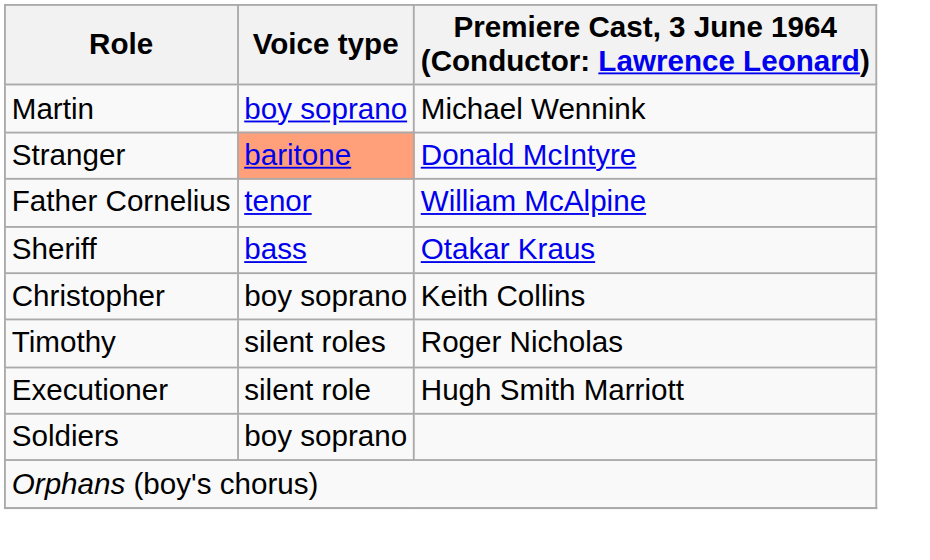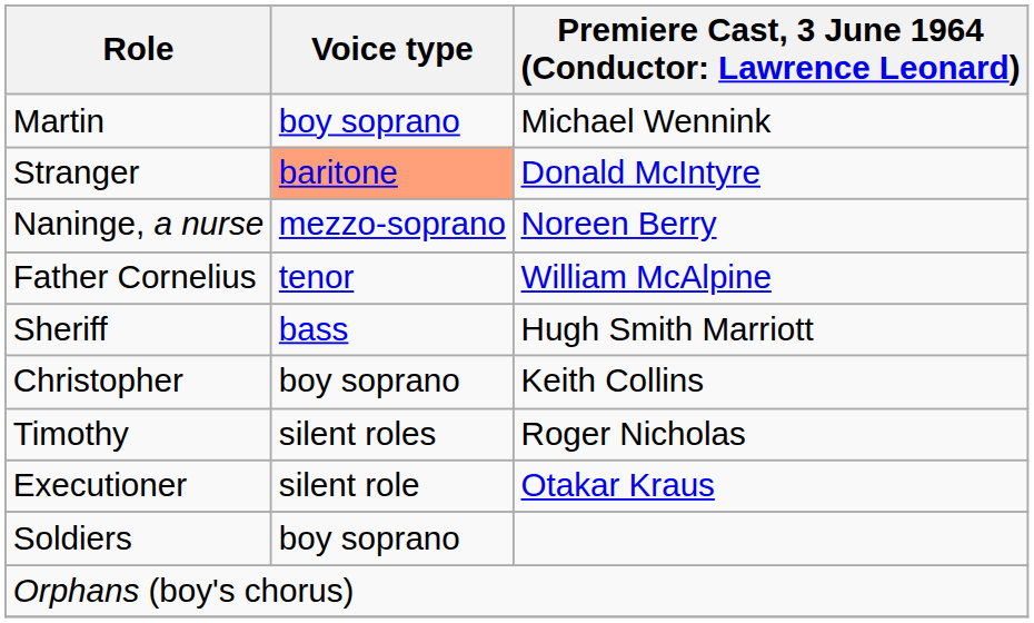 <table class="wikitable">
 <tr>
 <th>Role</th>
 <th>Voice type</th>
 <th>Premiere Cast, 3 June 1964<br>(Conductor: <a href='#'>Lawrence Leonard</a>)</th>
 </tr>
 <tr>
 <td>Martin</td>
 <td><a href='#'>boy soprano</a></td>
 <td>Michael Wennink</td>
 </tr>
 <tr>
 <td>Stranger</td>
 <td style="background: lightsalmon;"><a href='#'>baritone</a></td>
 <td><a href='#'>Donald McIntyre</a></td>
 </tr>
 <tr>
+<td>Naninge, <em>a nurse</em></td>
+<td><a href='#'>mezzo-soprano</a></td>
+<td><a href='#'>Noreen Berry</a></td>
+</tr>
+<tr>
 <td>Father Cornelius</td>
 <td><a href='#'>tenor</a></td>
 <td><a href='#'>William McAlpine</a></td>
 </tr>
 <tr>
 <td>Sheriff</td>
 <td><a href='#'>bass</a></td>
-<td><a href='#'>Otakar Kraus</a></td>
+<td>Hugh Smith Marriott</td>
 </tr>
 <tr>
 <td>Christopher</td>
 <td>boy soprano</td>
 <td>Keith Collins</td>
 </tr>
 <tr>
 <td>Timothy</td>
 <td>silent roles</td>
 <td>Roger Nicholas</td>
 </tr>
 <tr>
 <td>Executioner</td>
 <td>silent role</td>
-<td>Hugh Smith Marriott</td>
+<td><a href='#'>Otakar Kraus</a></td>
 </tr>
 <tr>
 <td>Soldiers</td>
 <td>boy soprano</td>
 <td></td>
 </tr>
 <tr>
 <td colspan="3"><em>Orphans</em> (boy's chorus)</td>
 </tr>
 <tr>
 </tr>
 </table>
